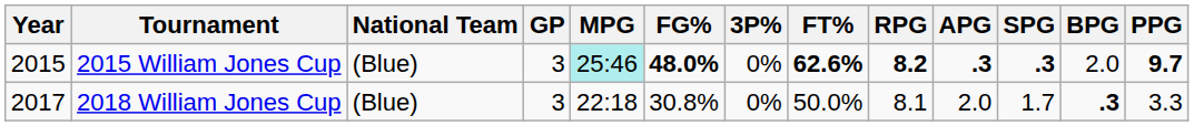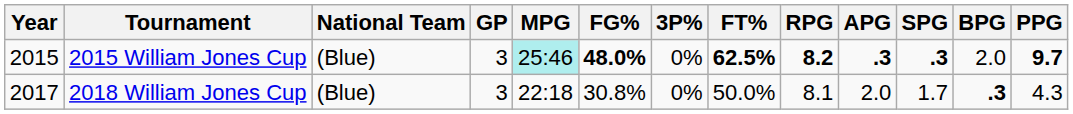 <table class="wikitable sortable" style="font-size:95%; text-align:right;">
 <tr>
 <th>Year</th>
 <th>Tournament</th>
 <th>National Team</th>
 <th>GP</th>
 <th>MPG</th>
 <th>FG%</th>
 <th>3P%</th>
 <th>FT%</th>
 <th>RPG</th>
 <th>APG</th>
 <th>SPG</th>
 <th>BPG</th>
 <th>PPG</th>
 </tr>
 <tr>
 <td style="text-align:left;">2015</td>
 <td style="text-align:left;"><a href='#'>2015 William Jones Cup</a></td>
 <td style="text-align:left;"> (Blue)</td>
 <td>3</td>
 <td style="background: paleturquoise;">25:46</td>
 <td><strong>48.0%</strong></td>
 <td>0%</td>
-<td><strong>62.6%</strong></td>
+<td><strong>62.5%</strong></td>
 <td><strong>8.2</strong></td>
 <td><strong>.3</strong></td>
 <td><strong>.3</strong></td>
 <td>2.0</td>
 <td><strong>9.7</strong></td>
 </tr>
 <tr>
 <td style="text-align:left;">2017</td>
 <td style="text-align:left;"><a href='#'>2018 William Jones Cup</a></td>
 <td style="text-align:left;"> (Blue)</td>
 <td>3</td>
 <td>22:18</td>
 <td>30.8%</td>
 <td>0%</td>
 <td>50.0%</td>
 <td>8.1</td>
 <td>2.0</td>
 <td>1.7</td>
 <td><strong>.3</strong></td>
-<td>3.3</td>
+<td>4.3</td>
 </tr>
 </table>
